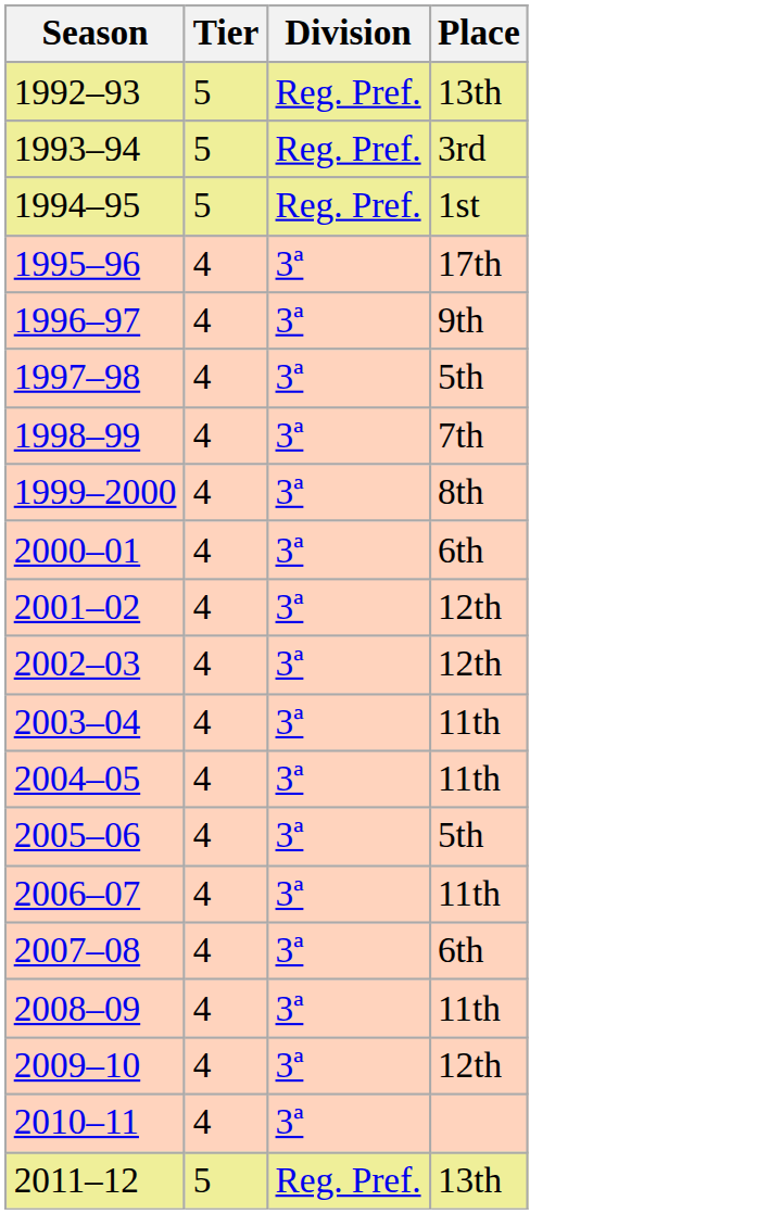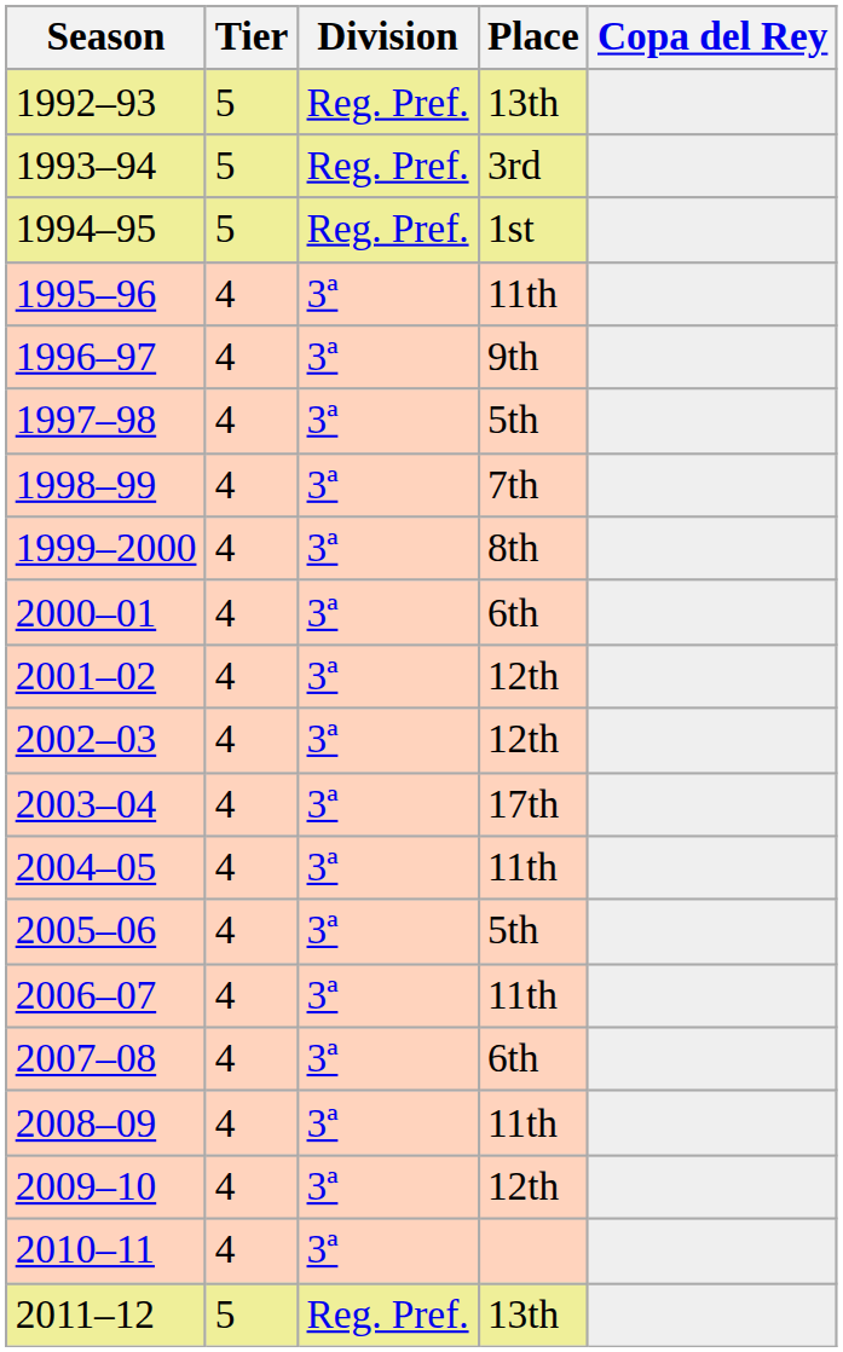 <table class="wikitable">
 <tr style="background:#f0f6fa;">
 <th>Season</th>
 <th>Tier</th>
 <th>Division</th>
 <th>Place</th>
+<th><a href='#'>Copa del Rey</a></th>
 </tr>
 <tr>
 <td style="background:#EFEF99;">1992–93</td>
 <td style="background:#EFEF99;">5</td>
 <td style="background:#EFEF99;"><a href='#'>Reg. Pref.</a></td>
 <td style="background:#EFEF99;">13th</td>
+<th style="background:#efefef;"></th>
 </tr>
 <tr>
 <td style="background:#EFEF99;">1993–94</td>
 <td style="background:#EFEF99;">5</td>
 <td style="background:#EFEF99;"><a href='#'>Reg. Pref.</a></td>
 <td style="background:#EFEF99;">3rd</td>
+<th style="background:#efefef;"></th>
 </tr>
 <tr>
 <td style="background:#EFEF99;">1994–95</td>
 <td style="background:#EFEF99;">5</td>
 <td style="background:#EFEF99;"><a href='#'>Reg. Pref.</a></td>
 <td style="background:#EFEF99;">1st</td>
+<th style="background:#efefef;"></th>
 </tr>
 <tr>
 <td style="background:#FFD3BD;"><a href='#'>1995–96</a></td>
 <td style="background:#FFD3BD;">4</td>
 <td style="background:#FFD3BD;"><a href='#'>3ª</a></td>
-<td style="background:#FFD3BD;">17th</td>
+<td style="background:#FFD3BD;">11th</td>
+<th style="background:#efefef;"></th>
 </tr>
 <tr>
 <td style="background:#FFD3BD;"><a href='#'>1996–97</a></td>
 <td style="background:#FFD3BD;">4</td>
 <td style="background:#FFD3BD;"><a href='#'>3ª</a></td>
 <td style="background:#FFD3BD;">9th</td>
+<th style="background:#efefef;"></th>
 </tr>
 <tr>
 <td style="background:#FFD3BD;"><a href='#'>1997–98</a></td>
 <td style="background:#FFD3BD;">4</td>
 <td style="background:#FFD3BD;"><a href='#'>3ª</a></td>
 <td style="background:#FFD3BD;">5th</td>
+<th style="background:#efefef;"></th>
 </tr>
 <tr>
 <td style="background:#FFD3BD;"><a href='#'>1998–99</a></td>
 <td style="background:#FFD3BD;">4</td>
 <td style="background:#FFD3BD;"><a href='#'>3ª</a></td>
 <td style="background:#FFD3BD;">7th</td>
+<td style="background:#efefef;"></td>
 </tr>
 <tr>
 <td style="background:#FFD3BD;"><a href='#'>1999–2000</a></td>
 <td style="background:#FFD3BD;">4</td>
 <td style="background:#FFD3BD;"><a href='#'>3ª</a></td>
 <td style="background:#FFD3BD;">8th</td>
+<td style="background:#efefef;"></td>
 </tr>
 <tr>
 <td style="background:#FFD3BD;"><a href='#'>2000–01</a></td>
 <td style="background:#FFD3BD;">4</td>
 <td style="background:#FFD3BD;"><a href='#'>3ª</a></td>
 <td style="background:#FFD3BD;">6th</td>
+<td style="background:#efefef;"></td>
 </tr>
 <tr>
 <td style="background:#FFD3BD;"><a href='#'>2001–02</a></td>
 <td style="background:#FFD3BD;">4</td>
 <td style="background:#FFD3BD;"><a href='#'>3ª</a></td>
 <td style="background:#FFD3BD;">12th</td>
+<th style="background:#efefef;"></th>
 </tr>
 <tr>
 <td style="background:#FFD3BD;"><a href='#'>2002–03</a></td>
 <td style="background:#FFD3BD;">4</td>
 <td style="background:#FFD3BD;"><a href='#'>3ª</a></td>
 <td style="background:#FFD3BD;">12th</td>
+<th style="background:#efefef;"></th>
 </tr>
 <tr>
 <td style="background:#FFD3BD;"><a href='#'>2003–04</a></td>
 <td style="background:#FFD3BD;">4</td>
 <td style="background:#FFD3BD;"><a href='#'>3ª</a></td>
-<td style="background:#FFD3BD;">11th</td>
+<td style="background:#FFD3BD;">17th</td>
+<th style="background:#efefef;"></th>
 </tr>
 <tr>
 <td style="background:#FFD3BD;"><a href='#'>2004–05</a></td>
 <td style="background:#FFD3BD;">4</td>
 <td style="background:#FFD3BD;"><a href='#'>3ª</a></td>
 <td style="background:#FFD3BD;">11th</td>
+<td style="background:#efefef;"></td>
 </tr>
 <tr>
 <td style="background:#FFD3BD;"><a href='#'>2005–06</a></td>
 <td style="background:#FFD3BD;">4</td>
 <td style="background:#FFD3BD;"><a href='#'>3ª</a></td>
 <td style="background:#FFD3BD;">5th</td>
+<td style="background:#efefef;"></td>
 </tr>
 <tr>
 <td style="background:#FFD3BD;"><a href='#'>2006–07</a></td>
 <td style="background:#FFD3BD;">4</td>
 <td style="background:#FFD3BD;"><a href='#'>3ª</a></td>
 <td style="background:#FFD3BD;">11th</td>
+<td style="background:#efefef;"></td>
 </tr>
 <tr>
 <td style="background:#FFD3BD;"><a href='#'>2007–08</a></td>
 <td style="background:#FFD3BD;">4</td>
 <td style="background:#FFD3BD;"><a href='#'>3ª</a></td>
 <td style="background:#FFD3BD;">6th</td>
+<th style="background:#efefef;"></th>
 </tr>
 <tr>
 <td style="background:#FFD3BD;"><a href='#'>2008–09</a></td>
 <td style="background:#FFD3BD;">4</td>
 <td style="background:#FFD3BD;"><a href='#'>3ª</a></td>
 <td style="background:#FFD3BD;">11th</td>
+<td style="background:#efefef;"></td>
 </tr>
 <tr>
 <td style="background:#FFD3BD;"><a href='#'>2009–10</a></td>
 <td style="background:#FFD3BD;">4</td>
 <td style="background:#FFD3BD;"><a href='#'>3ª</a></td>
 <td style="background:#FFD3BD;">12th</td>
+<td style="background:#efefef;"></td>
 </tr>
 <tr>
 <td style="background:#FFD3BD;"><a href='#'>2010–11</a></td>
 <td style="background:#FFD3BD;">4</td>
 <td style="background:#FFD3BD;"><a href='#'>3ª</a></td>
 <td style="background:#FFD3BD;"></td>
+<td style="background:#efefef;"></td>
 </tr>
 <tr>
 <td style="background:#EFEF99;">2011–12</td>
 <td style="background:#EFEF99;">5</td>
 <td style="background:#EFEF99;"><a href='#'>Reg. Pref.</a></td>
 <td style="background:#EFEF99;">13th</td>
+<th style="background:#efefef;"></th>
 </tr>
 </table>
